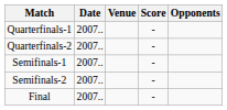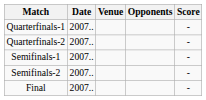 <table class="wikitable" style="text-align:center;">
 <tr>
 <th>Match</th>
 <th>Date</th>
 <th>Venue</th>
+<th>Opponents</th>
 <th>Score</th>
-<th>Opponents</th>
 </tr>
 <tr>
 <td>Quarterfinals-1</td>
 <td>2007..</td>
 <td><a href='#'></a></td>
+<td><a href='#'></a></td>
 <td>-</td>
-<td><a href='#'></a></td>
 </tr>
 <tr>
 <td>Quarterfinals-2</td>
 <td>2007..</td>
 <td><a href='#'></a></td>
+<td><a href='#'></a></td>
 <td>-</td>
-<td><a href='#'></a></td>
 </tr>
 <tr>
 <td>Semifinals-1</td>
 <td>2007..</td>
 <td><a href='#'></a></td>
+<td><a href='#'></a></td>
 <td>-</td>
-<td><a href='#'></a></td>
 </tr>
 <tr>
 <td>Semifinals-2</td>
 <td>2007..</td>
 <td><a href='#'></a></td>
+<td><a href='#'></a></td>
 <td>-</td>
-<td><a href='#'></a></td>
 </tr>
 <tr>
 <td>Final</td>
 <td>2007..</td>
 <td><a href='#'></a></td>
+<td><a href='#'></a></td>
 <td>-</td>
-<td><a href='#'></a></td>
 </tr>
 </table>
